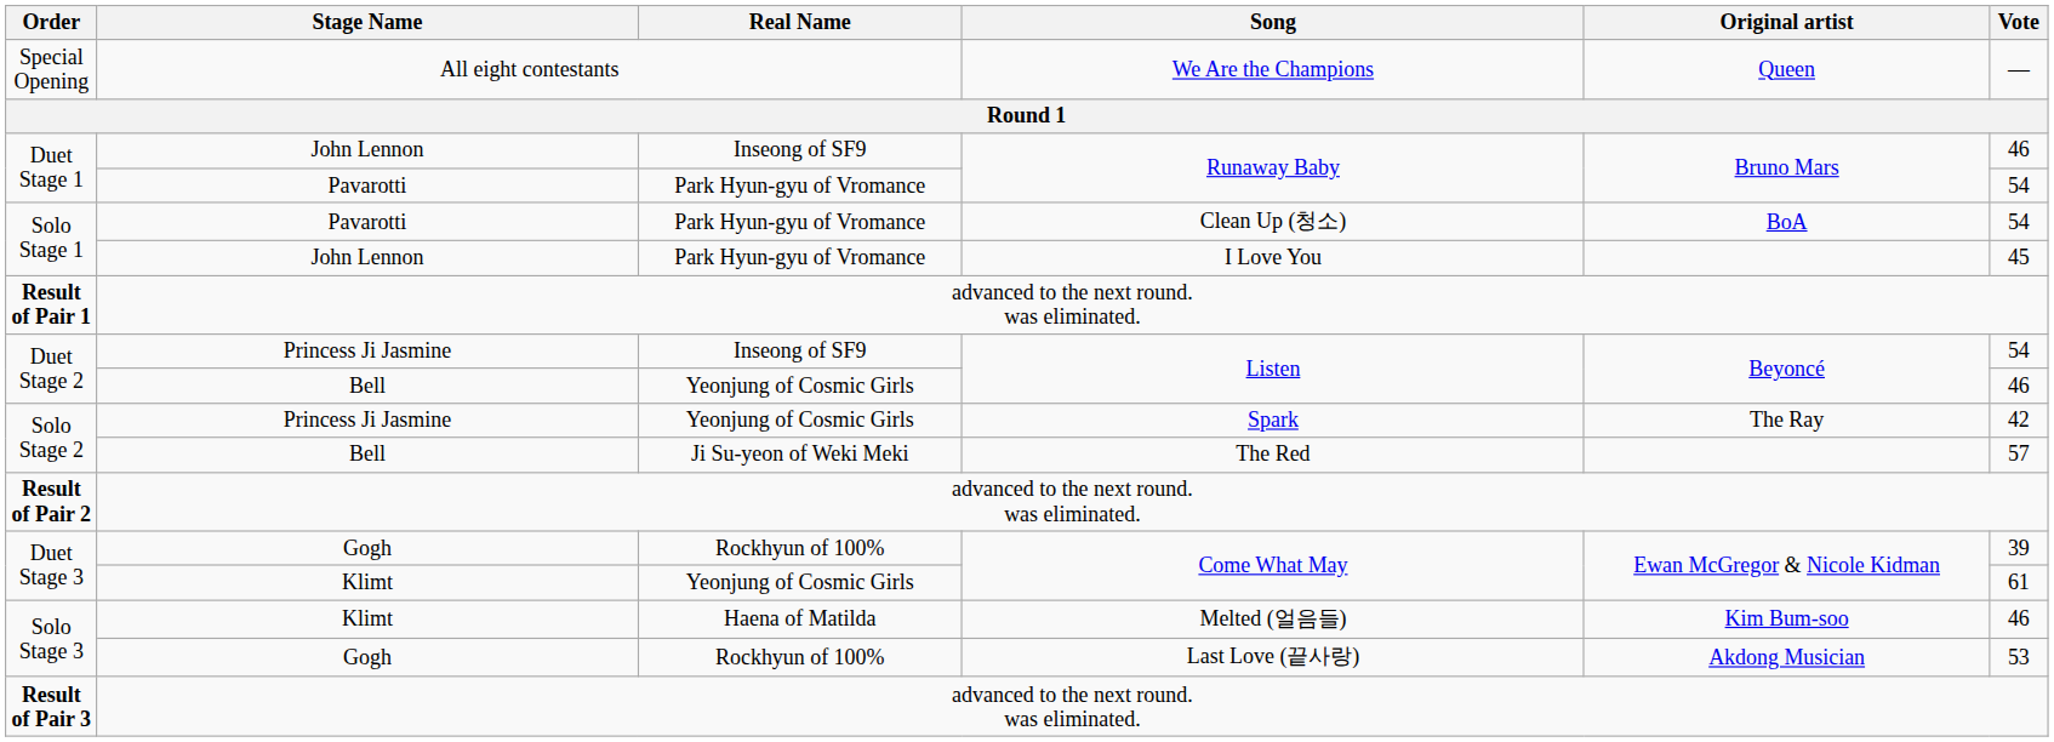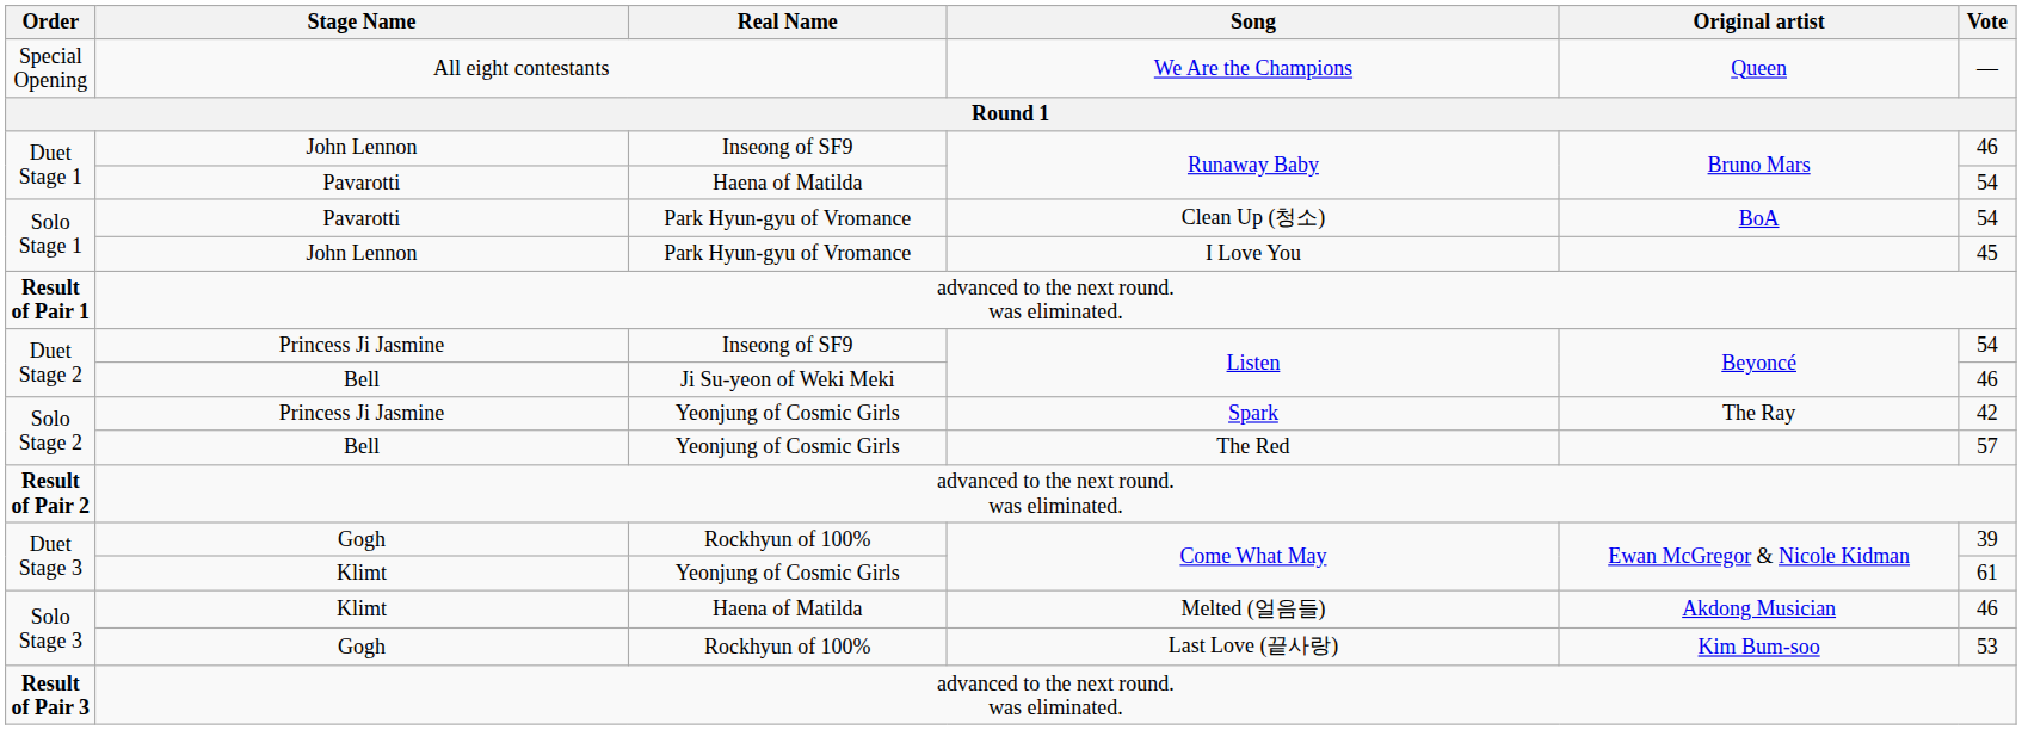 <table class="wikitable" style="text-align:center; width:95%;">
 <tr>
 <th style="width:1%;">Order</th>
 <th style="width:20%;">Stage Name</th>
 <th style="width:12%;">Real Name</th>
 <th style="width:23%;">Song</th>
 <th style="width:15%;">Original artist</th>
 <th style="width:1%;">Vote</th>
 </tr>
 <tr>
 <td>Special Opening</td>
 <td colspan=2>All eight contestants</td>
 <td><a href='#'>We Are the Champions</a></td>
 <td><a href='#'>Queen</a></td>
 <td>—</td>
 </tr>
 <tr>
 <th colspan=6>Round 1</th>
 </tr>
 <tr>
 <td rowspan=2>Duet Stage 1</td>
 <td>John Lennon</td>
 <td>Inseong of SF9</td>
 <td rowspan=2><a href='#'>Runaway Baby</a></td>
 <td rowspan=2><a href='#'>Bruno Mars</a></td>
 <td>46</td>
 </tr>
 <tr>
 <td>Pavarotti</td>
-<td>Park Hyun-gyu of Vromance</td>
+<td>Haena of Matilda</td>
 <td>54</td>
 </tr>
 <tr>
 <td rowspan=2>Solo Stage 1</td>
 <td>Pavarotti</td>
 <td>Park Hyun-gyu of Vromance</td>
 <td>Clean Up (청소)</td>
 <td><a href='#'>BoA</a></td>
 <td>54</td>
 </tr>
 <tr>
 <td>John Lennon</td>
 <td>Park Hyun-gyu of Vromance</td>
 <td>I Love You</td>
 <td></td>
 <td>45</td>
 </tr>
 <tr>
 <td><strong>Result of Pair 1</strong></td>
 <td colspan=5> advanced to the next round.<br> was eliminated.</td>
 </tr>
 <tr>
 <td rowspan=2>Duet Stage 2</td>
 <td>Princess Ji Jasmine</td>
 <td>Inseong of SF9</td>
 <td rowspan=2><a href='#'>Listen</a></td>
 <td rowspan=2><a href='#'>Beyoncé</a></td>
 <td>54</td>
 </tr>
 <tr>
 <td>Bell</td>
-<td>Yeonjung of Cosmic Girls</td>
+<td>Ji Su-yeon of Weki Meki</td>
 <td>46</td>
 </tr>
 <tr>
 <td rowspan=2>Solo Stage 2</td>
 <td>Princess Ji Jasmine</td>
 <td>Yeonjung of Cosmic Girls</td>
 <td><a href='#'>Spark</a></td>
 <td>The Ray</td>
 <td>42</td>
 </tr>
 <tr>
 <td>Bell</td>
-<td>Ji Su-yeon of Weki Meki</td>
+<td>Yeonjung of Cosmic Girls</td>
 <td>The Red</td>
 <td></td>
 <td>57</td>
 </tr>
 <tr>
 <td><strong>Result of Pair 2</strong></td>
 <td colspan=5> advanced to the next round.<br> was eliminated.</td>
 </tr>
 <tr>
 <td rowspan=2>Duet Stage 3</td>
 <td>Gogh</td>
 <td>Rockhyun of 100%</td>
 <td rowspan=2><a href='#'>Come What May</a></td>
 <td rowspan=2><a href='#'>Ewan McGregor</a> & <a href='#'>Nicole Kidman</a></td>
 <td>39</td>
 </tr>
 <tr>
 <td>Klimt</td>
 <td>Yeonjung of Cosmic Girls</td>
 <td>61</td>
 </tr>
 <tr>
 <td rowspan=2>Solo Stage 3</td>
 <td>Klimt</td>
 <td>Haena of Matilda</td>
 <td>Melted (얼음들)</td>
-<td><a href='#'>Kim Bum-soo</a></td>
+<td><a href='#'>Akdong Musician</a></td>
 <td>46</td>
 </tr>
 <tr>
 <td>Gogh</td>
 <td>Rockhyun of 100%</td>
 <td>Last Love (끝사랑)</td>
-<td><a href='#'>Akdong Musician</a></td>
+<td><a href='#'>Kim Bum-soo</a></td>
 <td>53</td>
 </tr>
 <tr>
 <td><strong>Result of Pair 3</strong></td>
 <td colspan=5> advanced to the next round.<br> was eliminated.</td>
 </tr>
 </table>
